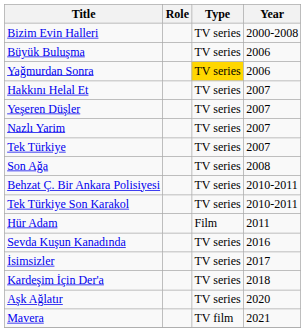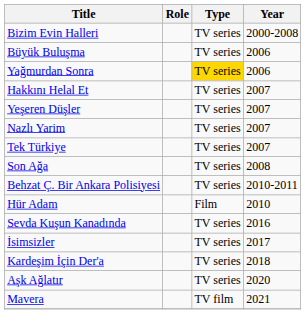 <table class="wikitable">
 <tr>
 <th>Title</th>
 <th>Role</th>
 <th>Type</th>
 <th>Year</th>
 </tr>
 <tr>
 <td><a href='#'>Bizim Evin Halleri</a></td>
 <td></td>
 <td>TV series</td>
 <td>2000-2008</td>
 </tr>
 <tr>
 <td><a href='#'>Büyük Buluşma</a></td>
 <td></td>
 <td>TV series</td>
 <td>2006</td>
 </tr>
 <tr>
 <td><a href='#'>Yağmurdan Sonra</a></td>
 <td></td>
 <td style="background: gold;">TV series</td>
 <td>2006</td>
 </tr>
 <tr>
 <td><a href='#'>Hakkını Helal Et</a></td>
 <td></td>
 <td>TV series</td>
 <td>2007</td>
 </tr>
 <tr>
 <td><a href='#'>Yeşeren Düşler</a></td>
 <td></td>
 <td>TV series</td>
 <td>2007</td>
 </tr>
 <tr>
 <td><a href='#'>Nazlı Yarim</a></td>
 <td></td>
 <td>TV series</td>
 <td>2007</td>
 </tr>
 <tr>
 <td><a href='#'>Tek Türkiye</a></td>
 <td></td>
 <td>TV series</td>
 <td>2007</td>
 </tr>
 <tr>
 <td><a href='#'>Son Ağa</a></td>
 <td></td>
 <td>TV series</td>
 <td>2008</td>
 </tr>
 <tr>
 <td><a href='#'>Behzat Ç. Bir Ankara Polisiyesi</a></td>
 <td></td>
 <td>TV series</td>
 <td>2010-2011</td>
 </tr>
 <tr>
-<td><a href='#'>Tek Türkiye Son Karakol</a></td>
-<td></td>
-<td>TV series</td>
-<td>2010-2011</td>
-</tr>
-<tr>
 <td><a href='#'>Hür Adam</a></td>
 <td></td>
 <td>Film</td>
-<td>2011</td>
+<td>2010</td>
 </tr>
 <tr>
 <td><a href='#'>Sevda Kuşun Kanadında</a></td>
 <td></td>
 <td>TV series</td>
 <td>2016</td>
 </tr>
 <tr>
 <td><a href='#'>İsimsizler</a></td>
 <td></td>
 <td>TV series</td>
 <td>2017</td>
 </tr>
 <tr>
 <td><a href='#'>Kardeşim İçin Der'a</a></td>
 <td></td>
 <td>TV series</td>
 <td>2018</td>
 </tr>
 <tr>
 <td><a href='#'>Aşk Ağlatır</a></td>
 <td></td>
 <td>TV series</td>
 <td>2020</td>
 </tr>
 <tr>
 <td><a href='#'>Mavera</a></td>
 <td></td>
 <td>TV film</td>
 <td>2021</td>
 </tr>
 <tr>
 </tr>
 </table>
